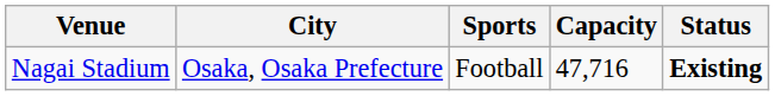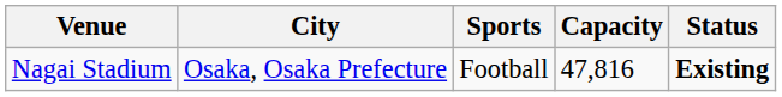 <table class="wikitable sortable">
 <tr>
 <th>Venue</th>
 <th>City</th>
 <th>Sports</th>
 <th>Capacity</th>
 <th>Status</th>
 </tr>
 <tr>
 <td><a href='#'>Nagai Stadium</a></td>
 <td><a href='#'>Osaka</a>, <a href='#'>Osaka Prefecture</a></td>
 <td>Football</td>
-<td>47,716</td>
+<td>47,816</td>
 <td><strong>Existing</strong></td>
 </tr>
 </table>
